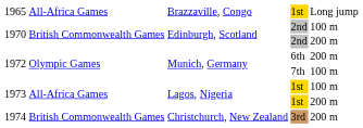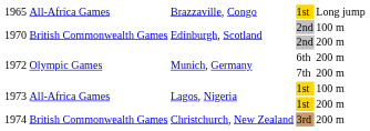 <table>
 <tr>
 <td>1965</td>
 <td><a href='#'>All-Africa Games</a></td>
 <td><a href='#'>Brazzaville</a>, <a href='#'>Congo</a></td>
 <td bgcolor="gold">1st</td>
 <td>Long jump</td>
 </tr>
 <tr>
 <td rowspan=2>1970</td>
 <td rowspan=2><a href='#'>British Commonwealth Games</a></td>
 <td rowspan=2><a href='#'>Edinburgh</a>, <a href='#'>Scotland</a></td>
 <td bgcolor="silver">2nd</td>
 <td>100 m</td>
 </tr>
 <tr>
 <td bgcolor="silver">2nd</td>
 <td>200 m</td>
 </tr>
 <tr>
 <td rowspan=2>1972</td>
 <td rowspan=2><a href='#'>Olympic Games</a></td>
 <td rowspan=2><a href='#'>Munich</a>, <a href='#'>Germany</a></td>
 <td>6th</td>
 <td>200 m</td>
 </tr>
 <tr>
 <td>7th</td>
-<td>100 m</td>
+<td>200 m</td>
 </tr>
 <tr>
 <td rowspan=2>1973</td>
 <td rowspan=2><a href='#'>All-Africa Games</a></td>
 <td rowspan=2><a href='#'>Lagos</a>, <a href='#'>Nigeria</a></td>
 <td bgcolor="gold">1st</td>
 <td>100 m</td>
 </tr>
 <tr>
 <td bgcolor="gold">1st</td>
 <td>200 m</td>
 </tr>
 <tr>
 <td>1974</td>
 <td><a href='#'>British Commonwealth Games</a></td>
 <td><a href='#'>Christchurch</a>, <a href='#'>New Zealand</a></td>
 <td bgcolor="cc9966">3rd</td>
 <td>200 m</td>
 </tr>
 </table>
